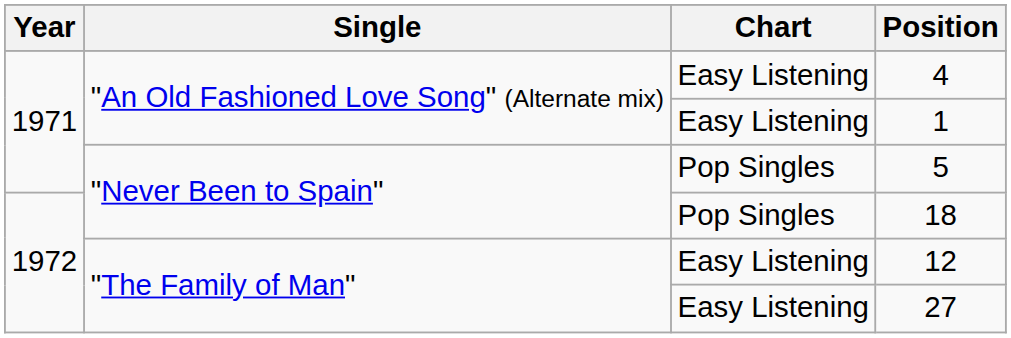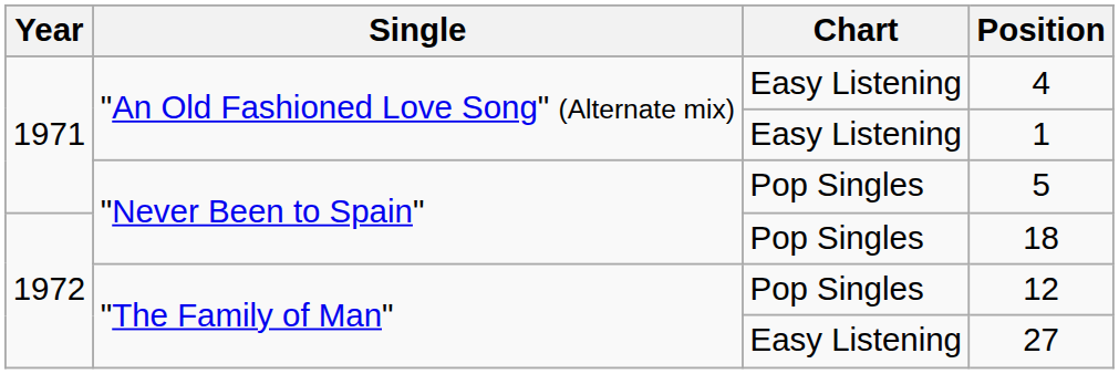 <table class="wikitable">
 <tr>
 <th>Year</th>
 <th>Single</th>
 <th>Chart</th>
 <th>Position</th>
 </tr>
 <tr>
 <td rowspan="3">1971</td>
 <td rowspan="2">"<a href='#'>An Old Fashioned Love Song</a>" <small>(Alternate mix)</small></td>
 <td>Easy Listening</td>
 <td align="center">4</td>
 </tr>
 <tr>
 <td>Easy Listening</td>
 <td align="center">1</td>
 </tr>
 <tr>
 <td rowspan="2">"<a href='#'>Never Been to Spain</a>"</td>
 <td>Pop Singles</td>
 <td align="center">5</td>
 </tr>
 <tr>
 <td rowspan="3">1972</td>
 <td>Pop Singles</td>
 <td align="center">18</td>
 </tr>
 <tr>
 <td rowspan="2">"<a href='#'>The Family of Man</a>"</td>
-<td>Easy Listening</td>
+<td>Pop Singles</td>
 <td align="center">12</td>
 </tr>
 <tr>
 <td>Easy Listening</td>
 <td align="center">27</td>
 </tr>
 </table>
